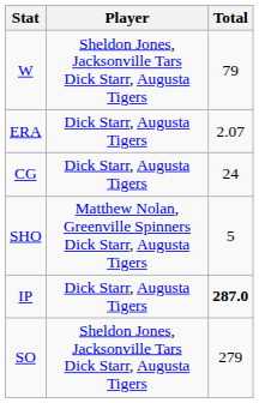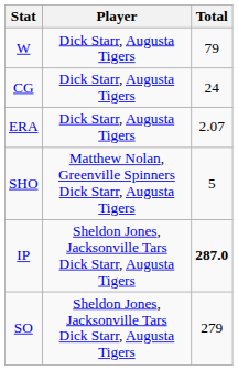 <table class="wikitable" width="40%" style="text-align:center;">
 <tr>
 <th width="5%">Stat</th>
 <th width="60%">Player</th>
 <th width="5%">Total</th>
 </tr>
 <tr>
 <td><a href='#'>W</a></td>
-<td><a href='#'>Sheldon Jones</a>, <a href='#'>Jacksonville Tars</a> <br> <a href='#'>Dick Starr</a>, <a href='#'>Augusta Tigers</a></td>
+<td><a href='#'>Dick Starr</a>, <a href='#'>Augusta Tigers</a></td>
 <td>79</td>
+</tr>
+<tr>
+<td><a href='#'>CG</a></td>
+<td><a href='#'>Dick Starr</a>, <a href='#'>Augusta Tigers</a></td>
+<td>24</td>
 </tr>
 <tr>
 <td><a href='#'>ERA</a></td>
 <td><a href='#'>Dick Starr</a>, <a href='#'>Augusta Tigers</a></td>
 <td>2.07</td>
-</tr>
-<tr>
-<td><a href='#'>CG</a></td>
-<td><a href='#'>Dick Starr</a>, <a href='#'>Augusta Tigers</a></td>
-<td>24</td>
 </tr>
 <tr>
 <td><a href='#'>SHO</a></td>
 <td><a href='#'>Matthew Nolan</a>, <a href='#'>Greenville Spinners</a> <br> <a href='#'>Dick Starr</a>, <a href='#'>Augusta Tigers</a></td>
 <td>5</td>
 </tr>
 <tr>
 <td><a href='#'>IP</a></td>
-<td><a href='#'>Dick Starr</a>, <a href='#'>Augusta Tigers</a></td>
+<td><a href='#'>Sheldon Jones</a>, <a href='#'>Jacksonville Tars</a> <br> <a href='#'>Dick Starr</a>, <a href='#'>Augusta Tigers</a></td>
 <td><strong>287.0</strong></td>
 </tr>
 <tr>
 <td><a href='#'>SO</a></td>
 <td><a href='#'>Sheldon Jones</a>, <a href='#'>Jacksonville Tars</a> <br> <a href='#'>Dick Starr</a>, <a href='#'>Augusta Tigers</a></td>
 <td>279</td>
 </tr>
 </table>
